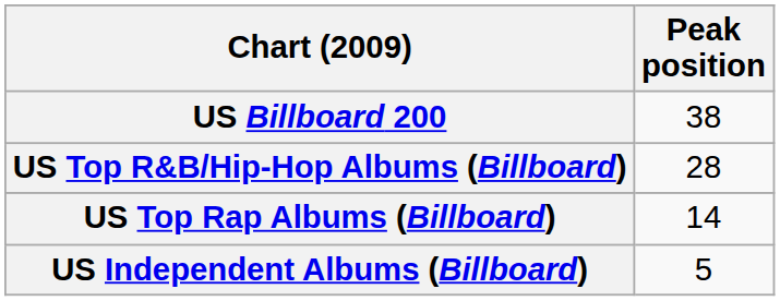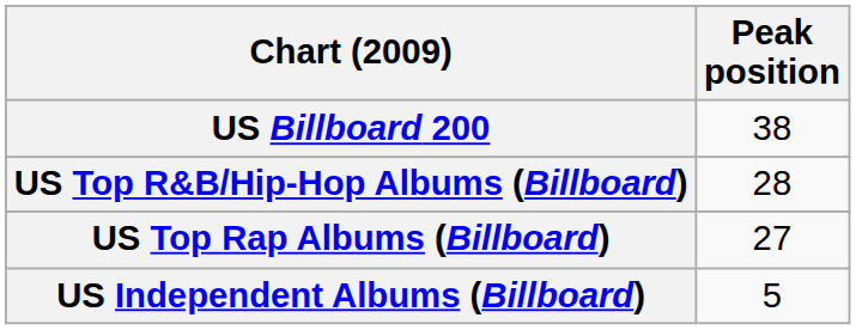 <table class="wikitable sortable plainrowheaders" style="text-align:center">
 <tr>
 <th scope="col">Chart (2009)</th>
 <th scope="col">Peak<br>position</th>
 </tr>
 <tr>
 <th scope="row">US <a href='#'><em>Billboard</em> 200</a></th>
 <td>38</td>
 </tr>
 <tr>
 <th scope="row">US <a href='#'>Top R&B/Hip-Hop Albums</a> (<em><a href='#'>Billboard</a></em>)</th>
 <td>28</td>
 </tr>
 <tr>
 <th scope="row">US <a href='#'>Top Rap Albums</a> (<em><a href='#'>Billboard</a></em>)</th>
-<td>14</td>
+<td>27</td>
 </tr>
 <tr>
 <th scope="row">US <a href='#'>Independent Albums</a> (<em><a href='#'>Billboard</a></em>)</th>
 <td>5</td>
 </tr>
 </table>
